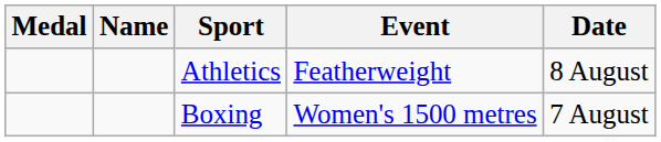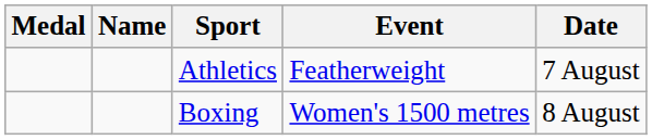 <table class="wikitable sortable">
 <tr>
 <th>Medal</th>
 <th>Name</th>
 <th>Sport</th>
 <th>Event</th>
 <th>Date</th>
 </tr>
 <tr>
 <td></td>
 <td></td>
 <td><a href='#'>Athletics</a></td>
 <td><a href='#'>Featherweight</a></td>
-<td>8 August</td>
+<td>7 August</td>
 </tr>
 <tr>
 <td></td>
 <td></td>
 <td><a href='#'>Boxing</a></td>
 <td><a href='#'>Women's 1500 metres</a></td>
-<td>7 August</td>
+<td>8 August</td>
 </tr>
 </table>
